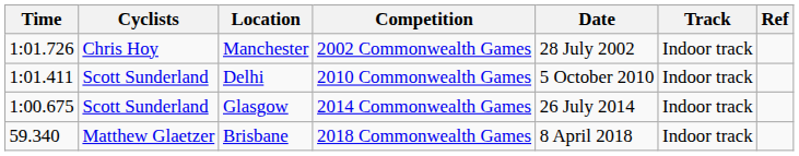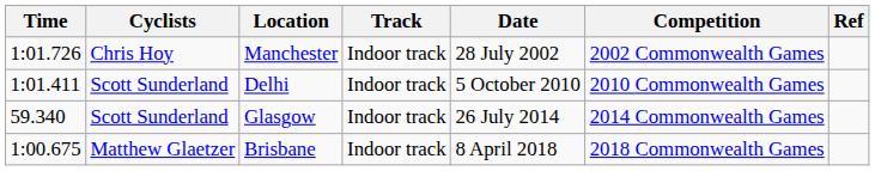 <table class="wikitable">
 <tr align="left">
 <th>Time</th>
 <th>Cyclists</th>
 <th>Location</th>
+<th>Track</th>
+<th>Date</th>
 <th>Competition</th>
-<th>Date</th>
-<th>Track</th>
 <th>Ref</th>
 </tr>
 <tr>
 <td>1:01.726</td>
 <td> <a href='#'>Chris Hoy</a></td>
 <td> <a href='#'>Manchester</a></td>
+<td>Indoor track</td>
+<td>28 July 2002</td>
 <td><a href='#'>2002 Commonwealth Games</a></td>
-<td>28 July 2002</td>
-<td>Indoor track</td>
 <td></td>
 </tr>
 <tr>
 <td>1:01.411</td>
 <td> <a href='#'>Scott Sunderland</a></td>
 <td> <a href='#'>Delhi</a></td>
+<td>Indoor track</td>
+<td>5 October 2010</td>
 <td><a href='#'>2010 Commonwealth Games</a></td>
-<td>5 October 2010</td>
+<td></td>
+</tr>
+<tr>
+<td>59.340</td>
+<td> <a href='#'>Scott Sunderland</a></td>
+<td> <a href='#'>Glasgow</a></td>
 <td>Indoor track</td>
+<td>26 July 2014</td>
+<td><a href='#'>2014 Commonwealth Games</a></td>
 <td></td>
 </tr>
 <tr>
 <td>1:00.675</td>
-<td> <a href='#'>Scott Sunderland</a></td>
-<td> <a href='#'>Glasgow</a></td>
-<td><a href='#'>2014 Commonwealth Games</a></td>
-<td>26 July 2014</td>
-<td>Indoor track</td>
-<td></td>
-</tr>
-<tr>
-<td>59.340</td>
 <td> <a href='#'>Matthew Glaetzer</a></td>
 <td> <a href='#'>Brisbane</a></td>
+<td>Indoor track</td>
+<td>8 April 2018</td>
 <td><a href='#'>2018 Commonwealth Games</a></td>
-<td>8 April 2018</td>
-<td>Indoor track</td>
 <td></td>
 </tr>
 </table>
